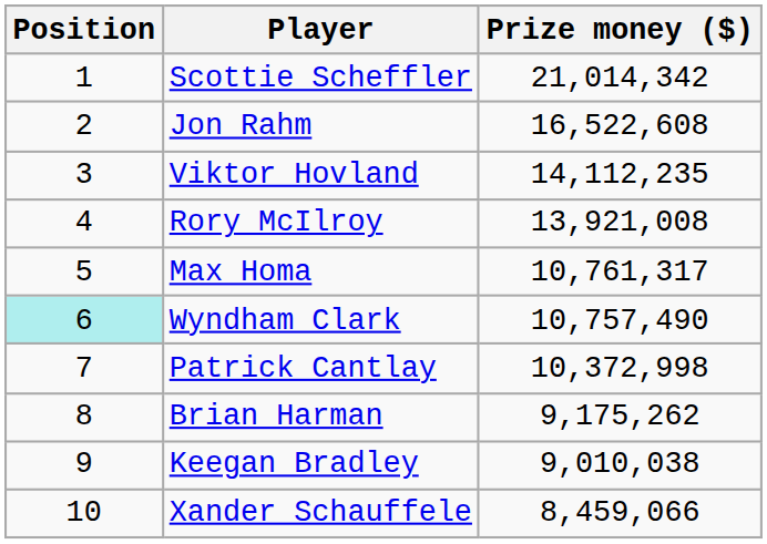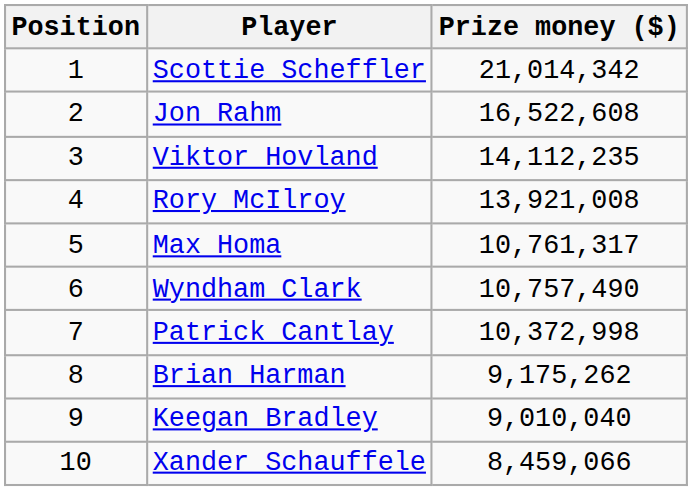 <table class="wikitable">
 <tr>
 <th>Position</th>
 <th>Player</th>
 <th>Prize money ($)</th>
 </tr>
 <tr>
 <td align=center>1</td>
 <td> <a href='#'>Scottie Scheffler</a></td>
 <td align=center>21,014,342</td>
 </tr>
 <tr>
 <td align=center>2</td>
 <td> <a href='#'>Jon Rahm</a></td>
 <td align=center>16,522,608</td>
 </tr>
 <tr>
 <td align=center>3</td>
 <td> <a href='#'>Viktor Hovland</a></td>
 <td align=center>14,112,235</td>
 </tr>
 <tr>
 <td align=center>4</td>
 <td> <a href='#'>Rory McIlroy</a></td>
 <td align=center>13,921,008</td>
 </tr>
 <tr>
 <td align=center>5</td>
 <td> <a href='#'>Max Homa</a></td>
 <td align=center>10,761,317</td>
 </tr>
 <tr>
-<td align=center style="background: paleturquoise;">6</td>
+<td align=center>6</td>
 <td> <a href='#'>Wyndham Clark</a></td>
 <td align=center>10,757,490</td>
 </tr>
 <tr>
 <td align=center>7</td>
 <td> <a href='#'>Patrick Cantlay</a></td>
 <td align=center>10,372,998</td>
 </tr>
 <tr>
 <td align=center>8</td>
 <td> <a href='#'>Brian Harman</a></td>
 <td align=center>9,175,262</td>
 </tr>
 <tr>
 <td align=center>9</td>
 <td> <a href='#'>Keegan Bradley</a></td>
-<td align=center>9,010,038</td>
+<td align=center>9,010,040</td>
 </tr>
 <tr>
 <td align=center>10</td>
 <td> <a href='#'>Xander Schauffele</a></td>
 <td align=center>8,459,066</td>
 </tr>
 </table>
